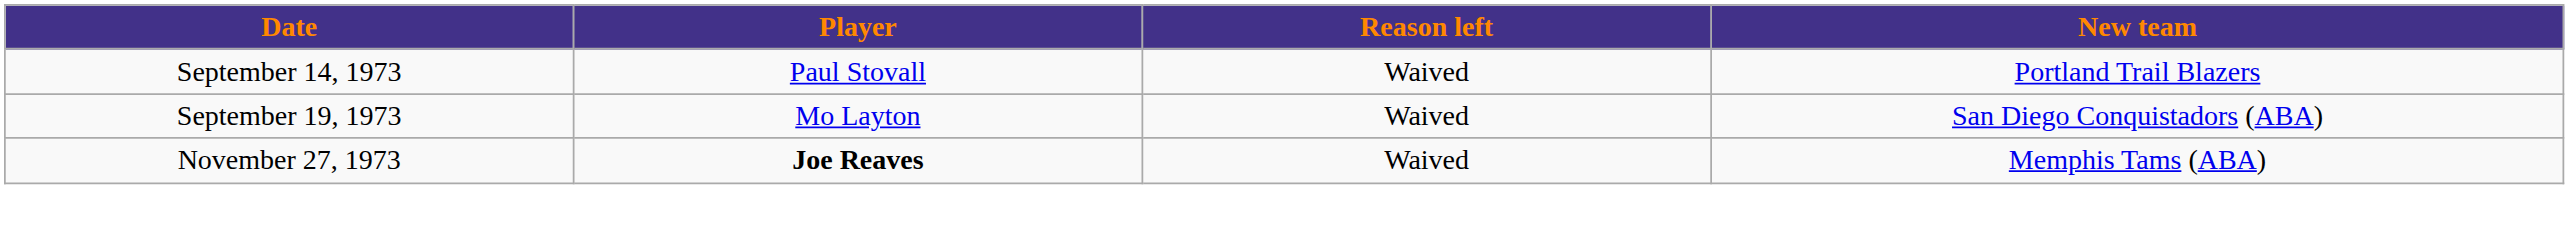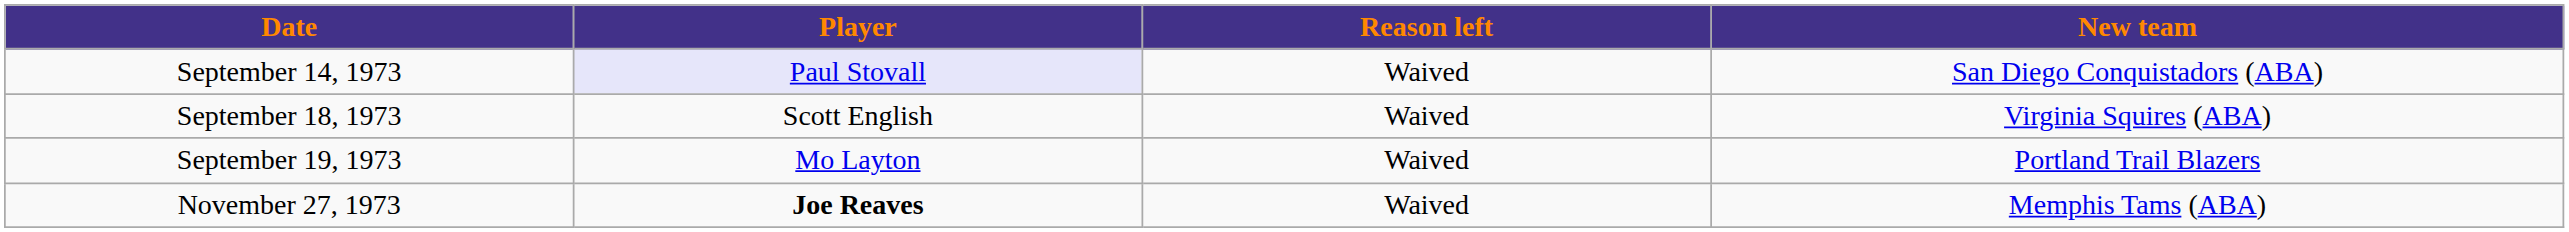 <table class="wikitable sortable sortable">
 <tr>
 <th style="background:#423189; color:#FF8800" width="10%">Date</th>
 <th style="background:#423189; color:#FF8800" width="10%">Player</th>
 <th style="background:#423189; color:#FF8800" width="10%">Reason left</th>
 <th style="background:#423189; color:#FF8800" width="15%">New team</th>
 </tr>
 <tr style="text-align: center">
 <td>September 14, 1973</td>
-<td><a href='#'>Paul Stovall</a></td>
+<td style="background: lavender;"><a href='#'>Paul Stovall</a></td>
 <td>Waived</td>
-<td><a href='#'>Portland Trail Blazers</a></td>
+<td><a href='#'>San Diego Conquistadors</a> (<a href='#'>ABA</a>)</td>
+</tr>
+<tr style="text-align: center">
+<td>September 18, 1973</td>
+<td>Scott English</td>
+<td>Waived</td>
+<td><a href='#'>Virginia Squires</a> (<a href='#'>ABA</a>)</td>
 </tr>
 <tr style="text-align: center">
 <td>September 19, 1973</td>
 <td><a href='#'>Mo Layton</a></td>
 <td>Waived</td>
-<td><a href='#'>San Diego Conquistadors</a> (<a href='#'>ABA</a>)</td>
+<td><a href='#'>Portland Trail Blazers</a></td>
 </tr>
 <tr style="text-align: center">
 <td>November 27, 1973</td>
 <td><strong>Joe Reaves</strong></td>
 <td>Waived</td>
 <td><a href='#'>Memphis Tams</a> (<a href='#'>ABA</a>)</td>
 </tr>
 </table>
